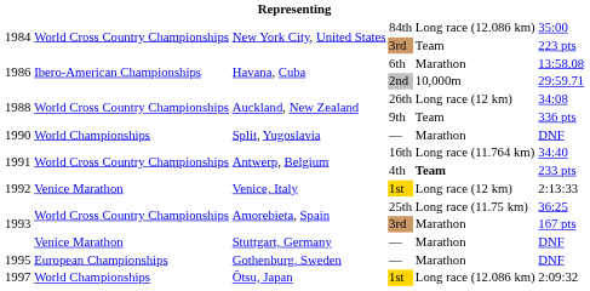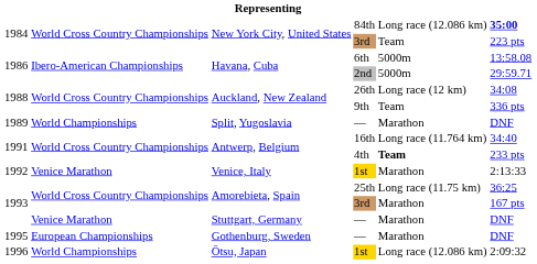 <table>
 <tr>
 <th colspan="6">Representing </th>
 </tr>
 <tr>
 <td rowspan=2>1984</td>
 <td rowspan=2><a href='#'>World Cross Country Championships</a></td>
 <td rowspan=2><a href='#'>New York City</a>, <a href='#'>United States</a></td>
 <td>84th</td>
 <td>Long race (12.086 km)</td>
-<td><a href='#'>35:00</a></td>
+<td><strong><a href='#'>35:00</a></strong></td>
 </tr>
 <tr>
 <td bgcolor="cc9966">3rd</td>
 <td>Team</td>
 <td><a href='#'>223 pts</a></td>
 </tr>
 <tr>
 <td rowspan=2>1986</td>
 <td rowspan=2><a href='#'>Ibero-American Championships</a></td>
 <td rowspan=2><a href='#'>Havana</a>, <a href='#'>Cuba</a></td>
 <td>6th</td>
-<td>Marathon</td>
+<td>5000m</td>
 <td><a href='#'>13:58.08</a></td>
 </tr>
 <tr>
 <td bgcolor=silver>2nd</td>
-<td>10,000m</td>
+<td>5000m</td>
 <td><a href='#'>29:59.71</a></td>
 </tr>
 <tr>
 <td rowspan=2>1988</td>
 <td rowspan=2><a href='#'>World Cross Country Championships</a></td>
 <td rowspan=2><a href='#'>Auckland</a>, <a href='#'>New Zealand</a></td>
 <td>26th</td>
 <td>Long race (12 km)</td>
 <td><a href='#'>34:08</a></td>
 </tr>
 <tr>
 <td>9th</td>
 <td>Team</td>
 <td><a href='#'>336 pts</a></td>
 </tr>
 <tr>
-<td>1990</td>
+<td>1989</td>
 <td><a href='#'>World Championships</a></td>
 <td><a href='#'>Split</a>, <a href='#'>Yugoslavia</a></td>
 <td>—</td>
 <td>Marathon</td>
 <td><a href='#'>DNF</a></td>
 </tr>
 <tr>
 <td rowspan=2>1991</td>
 <td rowspan=2><a href='#'>World Cross Country Championships</a></td>
 <td rowspan=2><a href='#'>Antwerp</a>, <a href='#'>Belgium</a></td>
 <td>16th</td>
 <td>Long race (11.764 km)</td>
 <td><a href='#'>34:40</a></td>
 </tr>
 <tr>
 <td>4th</td>
 <td><strong>Team</strong></td>
 <td><a href='#'>233 pts</a></td>
 </tr>
 <tr>
 <td>1992</td>
 <td><a href='#'>Venice Marathon</a></td>
 <td><a href='#'>Venice, Italy</a></td>
 <td bgcolor="gold">1st</td>
-<td>Long race (12 km)</td>
+<td>Marathon</td>
 <td>2:13:33</td>
 </tr>
 <tr>
 <td rowspan=3>1993</td>
 <td rowspan=2><a href='#'>World Cross Country Championships</a></td>
 <td rowspan=2><a href='#'>Amorebieta</a>, <a href='#'>Spain</a></td>
 <td>25th</td>
 <td>Long race (11.75 km)</td>
 <td><a href='#'>36:25</a></td>
 </tr>
 <tr>
 <td bgcolor="cc9966">3rd</td>
 <td>Marathon</td>
 <td><a href='#'>167 pts</a></td>
 </tr>
 <tr>
 <td><a href='#'>Venice Marathon</a></td>
 <td><a href='#'>Stuttgart, Germany</a></td>
 <td>—</td>
 <td>Marathon</td>
 <td><a href='#'>DNF</a></td>
 </tr>
 <tr>
 <td>1995</td>
 <td><a href='#'>European Championships</a></td>
 <td><a href='#'>Gothenburg, Sweden</a></td>
 <td>—</td>
 <td>Marathon</td>
 <td><a href='#'>DNF</a></td>
 </tr>
 <tr>
-<td>1997</td>
+<td>1996</td>
 <td><a href='#'>World Championships</a></td>
 <td><a href='#'>Ōtsu, Japan</a></td>
 <td bgcolor="gold">1st</td>
 <td>Long race (12.086 km)</td>
 <td>2:09:32</td>
 </tr>
 </table>
